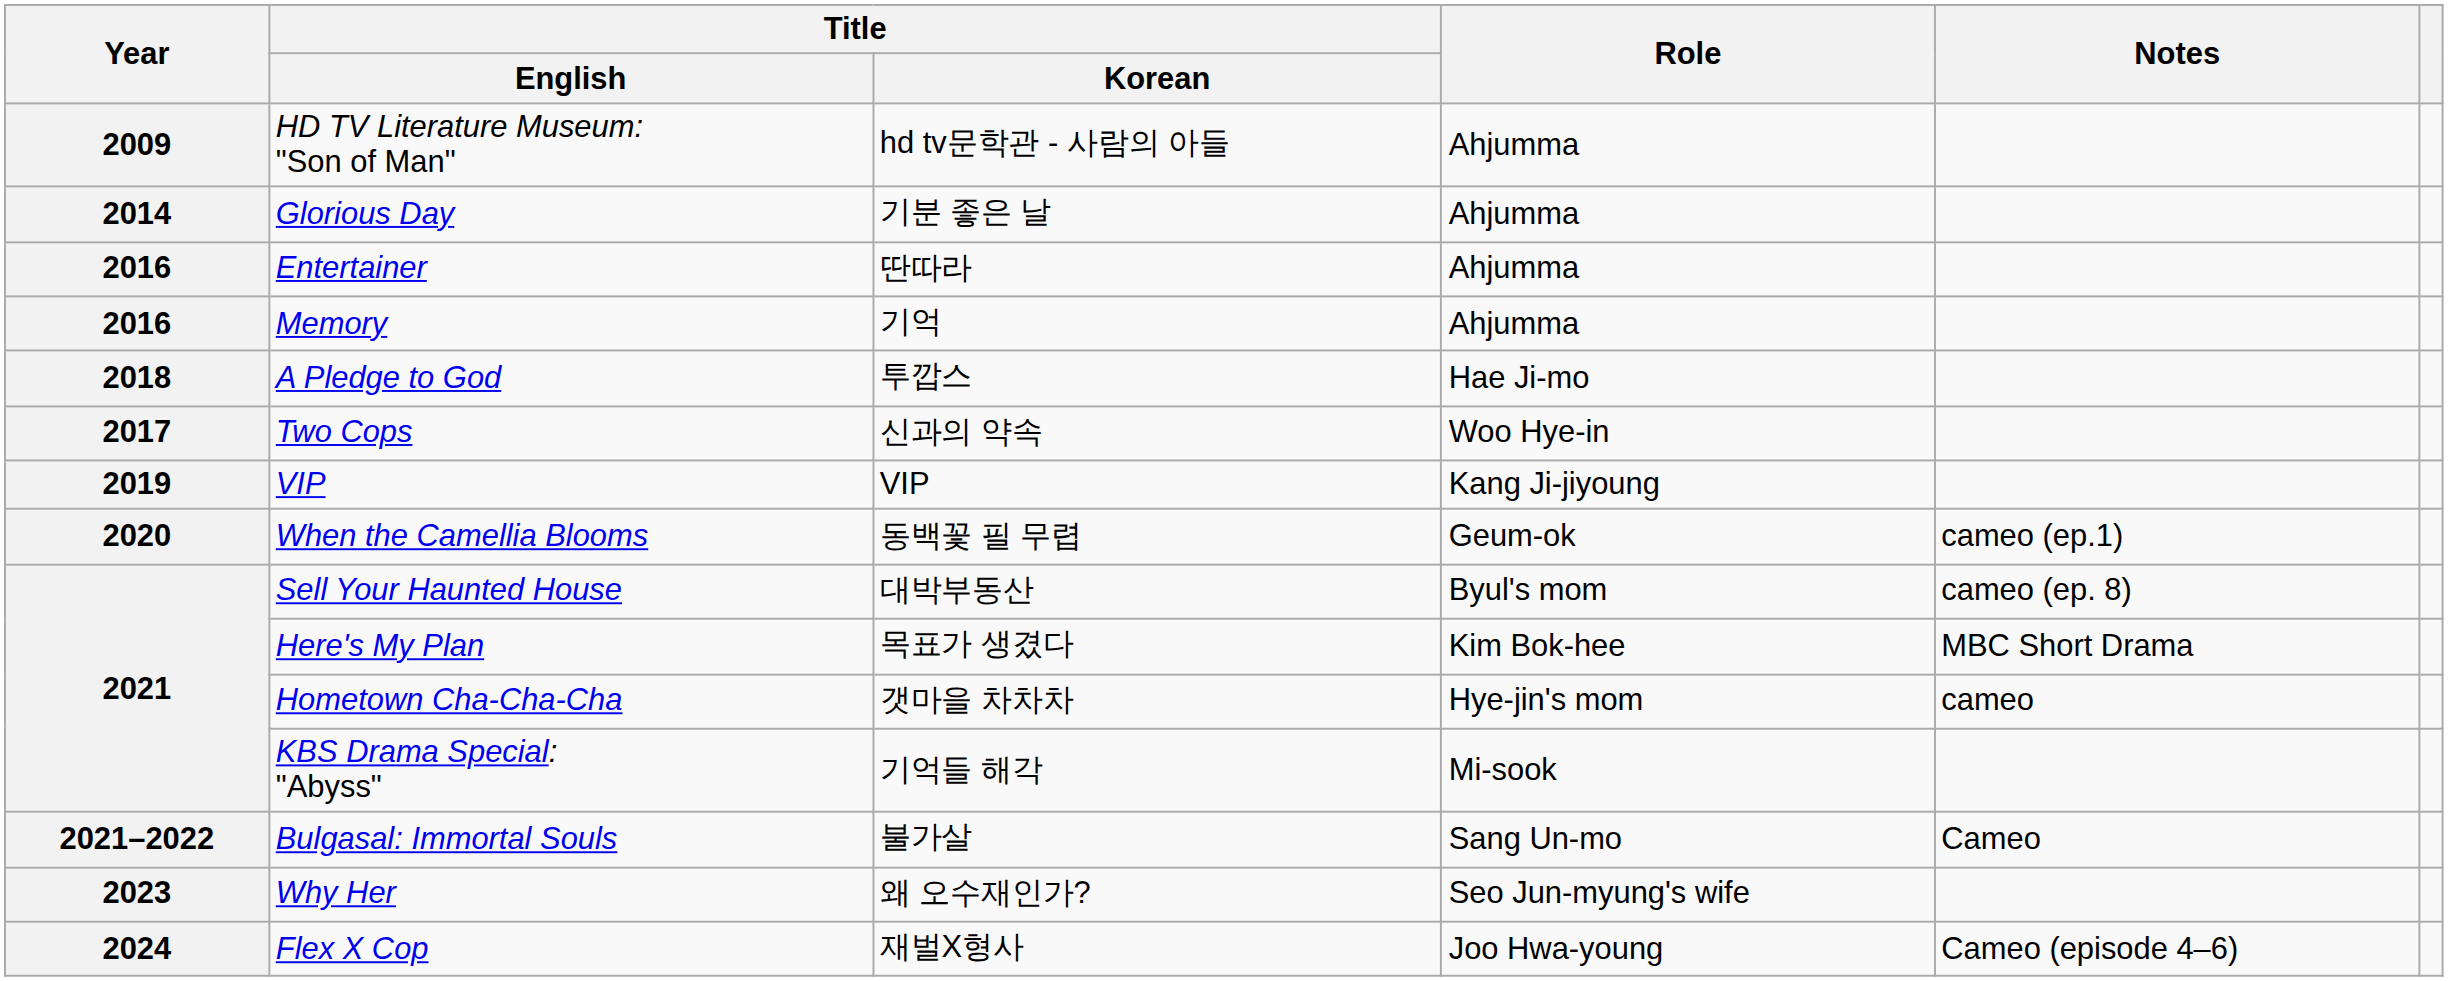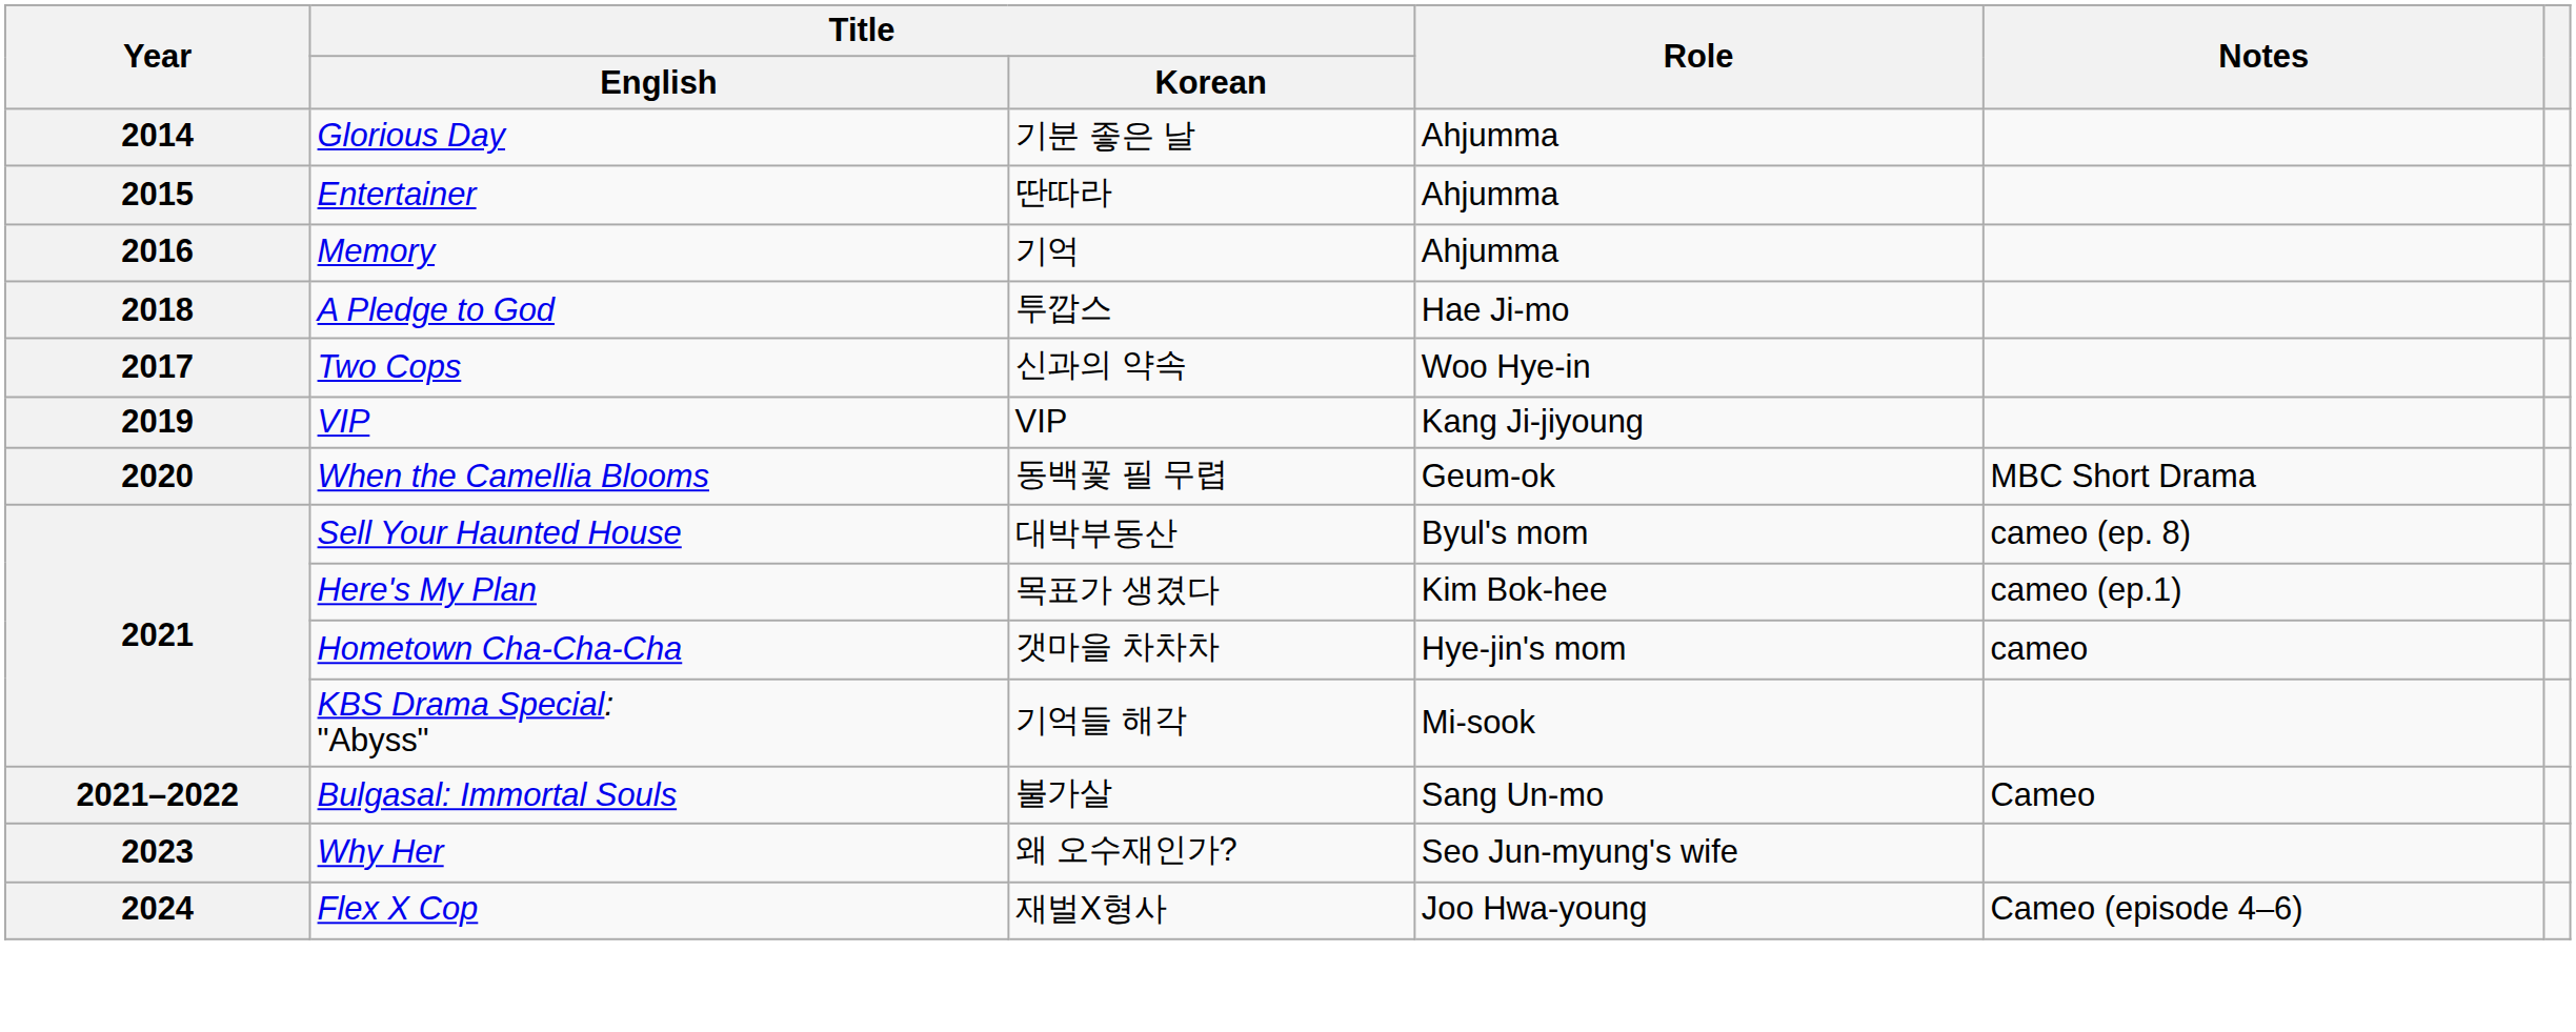 <table class="wikitable sortable plainrowheaders" style="clear:none; font-size:100%; padding:0 auto; width:100%; margin:auto">
 <tr>
 <th scope="col" rowspan="2">Year</th>
 <th scope="col" colspan="2">Title</th>
 <th scope="col" rowspan="2">Role</th>
 <th scope="col" rowspan="2">Notes</th>
 <th scope="col" rowspan="2" class="unsortable"></th>
 </tr>
 <tr>
 <th>English</th>
 <th>Korean</th>
 </tr>
 <tr>
-<th scope="row">2009</th>
-<td><em>HD TV Literature Museum:</em><br>"Son of Man"</td>
-<td>hd tv문학관 - 사람의 아들</td>
-<td>Ahjumma</td>
-<td></td>
-<td></td>
-</tr>
-<tr>
 <th scope="row">2014</th>
 <td><em><a href='#'>Glorious Day</a></em></td>
 <td>기분 좋은 날</td>
 <td>Ahjumma</td>
 <td></td>
 <td></td>
 </tr>
 <tr>
-<th scope="row">2016</th>
+<th scope="row">2015</th>
 <td><em><a href='#'>Entertainer</a></em></td>
 <td>딴따라</td>
 <td>Ahjumma</td>
 <td></td>
 <td></td>
 </tr>
 <tr>
 <th scope="row">2016</th>
 <td><em><a href='#'>Memory</a></em></td>
 <td>기억</td>
 <td>Ahjumma</td>
 <td></td>
 <td></td>
 </tr>
 <tr>
 <th scope="row">2018</th>
 <td><em><a href='#'>A Pledge to God</a></em></td>
 <td>투깝스</td>
 <td>Hae Ji-mo</td>
 <td></td>
 <td></td>
 </tr>
 <tr>
 <th scope="row">2017</th>
 <td><em><a href='#'>Two Cops</a></em></td>
 <td>신과의 약속</td>
 <td>Woo Hye-in</td>
 <td></td>
 <td></td>
 </tr>
 <tr>
 <th scope="row">2019</th>
 <td><em><a href='#'>VIP</a></em></td>
 <td>VIP</td>
 <td>Kang Ji-jiyoung</td>
 <td></td>
 <td></td>
 </tr>
 <tr>
 <th scope="row">2020</th>
 <td><em><a href='#'>When the Camellia Blooms</a></em></td>
 <td>동백꽃 필 무렵</td>
 <td>Geum-ok</td>
-<td>cameo (ep.1)</td>
+<td>MBC Short Drama</td>
 <td></td>
 </tr>
 <tr>
 <th scope="row" rowspan="4">2021</th>
 <td><em><a href='#'>Sell Your Haunted House</a></em></td>
 <td>대박부동산</td>
 <td>Byul's mom</td>
 <td>cameo (ep. 8)</td>
 <td></td>
 </tr>
 <tr>
 <td><em><a href='#'>Here's My Plan</a></em></td>
 <td>목표가 생겼다</td>
 <td>Kim Bok-hee</td>
-<td>MBC Short Drama</td>
+<td>cameo (ep.1)</td>
 <td></td>
 </tr>
 <tr>
 <td><em><a href='#'>Hometown Cha-Cha-Cha</a></em></td>
 <td>갯마을 차차차</td>
 <td>Hye-jin's mom</td>
 <td>cameo</td>
 <td></td>
 </tr>
 <tr>
 <td><em><a href='#'>KBS Drama Special</a>:</em><br>"Abyss"</td>
 <td>기억들 해각</td>
 <td>Mi-sook</td>
 <td></td>
 </tr>
 <tr>
 <th scope="row">2021–2022</th>
 <td><em><a href='#'>Bulgasal: Immortal Souls</a></em></td>
 <td>불가살</td>
 <td>Sang Un-mo</td>
 <td>Cameo</td>
 <td></td>
 </tr>
 <tr>
 <th scope="row">2023</th>
 <td><em><a href='#'>Why Her</a></em></td>
 <td>왜 오수재인가?</td>
 <td>Seo Jun-myung's wife</td>
 <td></td>
 <td></td>
 </tr>
 <tr>
 <th scope="row">2024</th>
 <td><em><a href='#'>Flex X Cop</a></em></td>
 <td>재벌X형사</td>
 <td>Joo Hwa-young</td>
 <td>Cameo (episode 4–6)</td>
 <td></td>
 </tr>
 </table>
